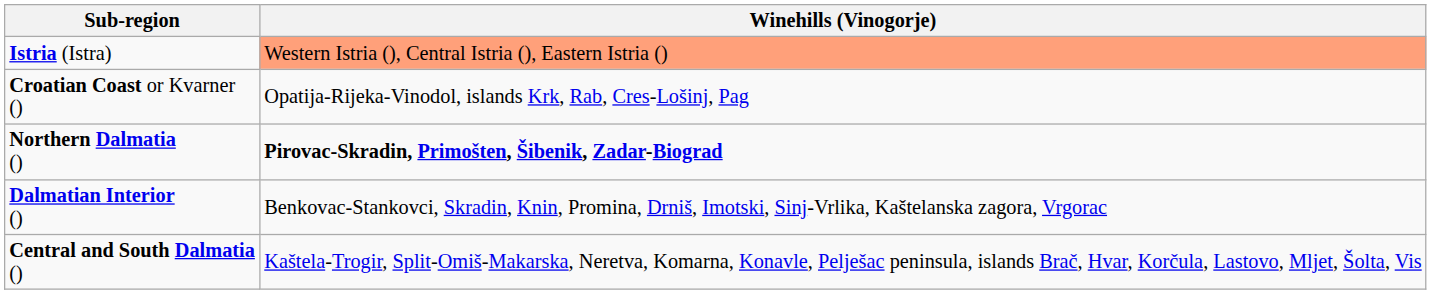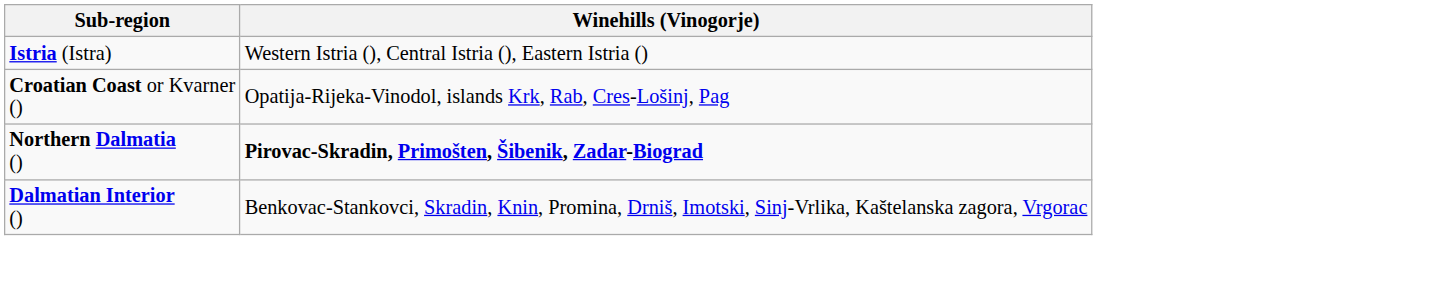 <table class="wikitable" border="1">
 <tr>
 <th>Sub-region</th>
 <th>Winehills (Vinogorje)</th>
 </tr>
 <tr>
 <td><strong><a href='#'>Istria</a></strong> (Istra)</td>
-<td style="background: lightsalmon;">Western Istria (), Central Istria (), Eastern Istria ()</td>
+<td>Western Istria (), Central Istria (), Eastern Istria ()</td>
 </tr>
 <tr>
 <td><strong>Croatian Coast</strong> or Kvarner <br>()</td>
 <td>Opatija-Rijeka-Vinodol, islands <a href='#'>Krk</a>, <a href='#'>Rab</a>, <a href='#'>Cres</a>-<a href='#'>Lošinj</a>, <a href='#'>Pag</a></td>
 </tr>
 <tr>
 <td><strong>Northern <a href='#'>Dalmatia</a></strong> <br>()</td>
 <td><strong>Pirovac-Skradin, <a href='#'>Primošten</a>, <a href='#'>Šibenik</a>, <a href='#'>Zadar</a>-<a href='#'>Biograd</a></strong></td>
 </tr>
 <tr>
 <td><strong><a href='#'>Dalmatian Interior</a></strong> <br>()</td>
 <td>Benkovac-Stankovci, <a href='#'>Skradin</a>, <a href='#'>Knin</a>, Promina, <a href='#'>Drniš</a>, <a href='#'>Imotski</a>, <a href='#'>Sinj</a>-Vrlika, Kaštelanska zagora, <a href='#'>Vrgorac</a></td>
 </tr>
-<tr>
-<td><strong>Central and South <a href='#'>Dalmatia</a></strong> <br>()</td>
-<td><a href='#'>Kaštela</a>-<a href='#'>Trogir</a>, <a href='#'>Split</a>-<a href='#'>Omiš</a>-<a href='#'>Makarska</a>, Neretva, Komarna, <a href='#'>Konavle</a>, <a href='#'>Pelješac</a> peninsula, islands <a href='#'>Brač</a>, <a href='#'>Hvar</a>, <a href='#'>Korčula</a>, <a href='#'>Lastovo</a>, <a href='#'>Mljet</a>, <a href='#'>Šolta</a>, <a href='#'>Vis</a></td>
-</tr>
 </table>
